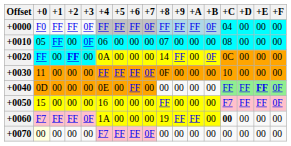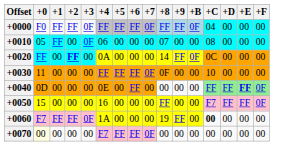 <table class="wikitable">
 <tr>
 <th>Offset</th>
 <th>+0</th>
 <th>+1</th>
 <th>+2</th>
 <th>+3</th>
 <th>+4</th>
 <th>+5</th>
 <th>+6</th>
 <th>+7</th>
 <th>+8</th>
 <th>+9</th>
-<th>+A</th>
 <th>+B</th>
 <th>+C</th>
 <th>+D</th>
 <th>+E</th>
 <th>+F</th>
 </tr>
 <tr>
 <th>+0000</th>
 <td style="background:darksilver;"><a href='#'>F0</a></td>
 <td style="background:darksilver;"><a href='#'>FF</a></td>
 <td style="background:darksilver;"><a href='#'>FF</a></td>
 <td style="background:darksilver;"><a href='#'>0F</a></td>
 <td style="background:silver;"><a href='#'>FF</a></td>
 <td style="background:silver;"><a href='#'>FF</a></td>
 <td style="background:silver;"><a href='#'>FF</a></td>
 <td style="background:silver;"><a href='#'>0F</a></td>
-<td style="background:lightblue;"><a href='#'>FF</a></td>
 <td style="background:lightblue;"><a href='#'>FF</a></td>
 <td style="background:lightblue;"><a href='#'>FF</a></td>
 <td style="background:lightblue;"><a href='#'>0F</a></td>
 <td style="background:cyan;">04</td>
 <td style="background:cyan;">00</td>
 <td style="background:cyan;">00</td>
 <td style="background:cyan;">00</td>
 </tr>
 <tr>
 <th>+0010</th>
 <td style="background:cyan;">05</td>
 <td style="background:cyan;"><a href='#'>FF</a></td>
 <td style="background:cyan;">00</td>
 <td style="background:cyan;"><a href='#'>0F</a></td>
 <td style="background:cyan;">06</td>
 <td style="background:cyan;">00</td>
 <td style="background:cyan;">00</td>
 <td style="background:cyan;">00</td>
 <td style="background:cyan;">07</td>
 <td style="background:cyan;">00</td>
 <td style="background:cyan;">00</td>
-<td style="background:cyan;">00</td>
 <td style="background:cyan;">08</td>
 <td style="background:cyan;">00</td>
 <td style="background:cyan;">00</td>
 <td style="background:cyan;">00</td>
 </tr>
 <tr>
 <th>+0020</th>
 <td style="background:cyan;"><a href='#'>FF</a></td>
 <td style="background:cyan;">00</td>
 <td style="background:cyan;"><strong><a href='#'>FF</a></strong></td>
 <td style="background:cyan;">00</td>
 <td style="background:yellow;">0A</td>
 <td style="background:yellow;">00</td>
 <td style="background:yellow;">00</td>
 <td style="background:yellow;">00</td>
 <td style="background:yellow;">14</td>
 <td style="background:yellow;"><a href='#'>FF</a></td>
-<td style="background:yellow;">00</td>
 <td style="background:yellow;"><a href='#'>0F</a></td>
 <td style="background:orange;">0C</td>
 <td style="background:orange;">00</td>
 <td style="background:orange;">00</td>
 <td style="background:orange;">00</td>
 </tr>
 <tr>
 <th>+0030</th>
 <td style="background:orange;">11</td>
 <td style="background:orange;">00</td>
 <td style="background:orange;">00</td>
 <td style="background:orange;">00</td>
 <td style="background:orange;"><a href='#'>FF</a></td>
 <td style="background:orange;"><a href='#'>FF</a></td>
 <td style="background:orange;"><a href='#'>FF</a></td>
 <td style="background:orange;"><a href='#'>0F</a></td>
 <td style="background:orange;">0F</td>
 <td style="background:orange;">00</td>
 <td style="background:orange;">00</td>
-<td style="background:orange;">00</td>
 <td style="background:orange;">10</td>
 <td style="background:orange;">00</td>
 <td style="background:orange;">00</td>
 <td style="background:orange;">00</td>
 </tr>
 <tr>
 <th>+0040</th>
 <td style="background:orange;">0D</td>
 <td style="background:orange;">00</td>
 <td style="background:orange;">00</td>
 <td style="background:orange;">00</td>
 <td style="background:orange;">0E</td>
 <td style="background:orange;">00</td>
 <td style="background:orange;"><a href='#'>FF</a></td>
 <td style="background:orange;">00</td>
-<td>00</td>
 <td>00</td>
 <td>00</td>
 <td>00</td>
 <td style="background:lightgreen;"><a href='#'>FF</a></td>
 <td style="background:lightgreen;"><a href='#'>FF</a></td>
 <td style="background:lightgreen;"><strong><a href='#'>FF</a></strong></td>
 <td style="background:lightgreen;"><a href='#'>0F</a></td>
 </tr>
 <tr>
 <th>+0050</th>
 <td style="background:yellow;">15</td>
 <td style="background:yellow;">00</td>
 <td style="background:yellow;">00</td>
 <td style="background:yellow;">00</td>
 <td style="background:yellow;">16</td>
 <td style="background:yellow;">00</td>
 <td style="background:yellow;">00</td>
 <td style="background:yellow;">00</td>
 <td style="background:yellow;"><a href='#'>FF</a></td>
 <td style="background:yellow;">00</td>
 <td style="background:yellow;">00</td>
-<td style="background:yellow;">00</td>
 <td style="background:pink;"><a href='#'>F7</a></td>
 <td style="background:pink;"><a href='#'>FF</a></td>
 <td style="background:pink;"><a href='#'>FF</a></td>
 <td style="background:pink;"><a href='#'>0F</a></td>
 </tr>
 <tr>
 <th>+0060</th>
 <td style="background:pink;"><a href='#'>F7</a></td>
 <td style="background:pink;"><a href='#'>FF</a></td>
 <td style="background:pink;"><a href='#'>FF</a></td>
 <td style="background:pink;"><a href='#'>0F</a></td>
 <td style="background:yellow;">1A</td>
 <td style="background:yellow;">00</td>
 <td style="background:yellow;">00</td>
 <td style="background:yellow;">00</td>
 <td style="background:yellow;">19</td>
-<td style="background:yellow;"><a href='#'>FF</a></td>
 <td style="background:yellow;"><a href='#'>FF</a></td>
 <td style="background:yellow;">00</td>
 <td><strong>00</strong></td>
 <td>00</td>
 <td>00</td>
 <td>00</td>
 </tr>
 <tr>
 <th>+0070</th>
 <td style="background: lightyellow;">00</td>
 <td>00</td>
 <td>00</td>
 <td>00</td>
 <td style="background:pink;"><a href='#'>F7</a></td>
 <td style="background:pink;"><a href='#'>FF</a></td>
 <td style="background:pink;"><a href='#'>FF</a></td>
 <td style="background:pink;"><a href='#'>0F</a></td>
 <td>00</td>
 <td>00</td>
 <td>00</td>
 <td>00</td>
 <td>00</td>
 <td>00</td>
 <td>00</td>
-<td>00</td>
 </tr>
 </table>
